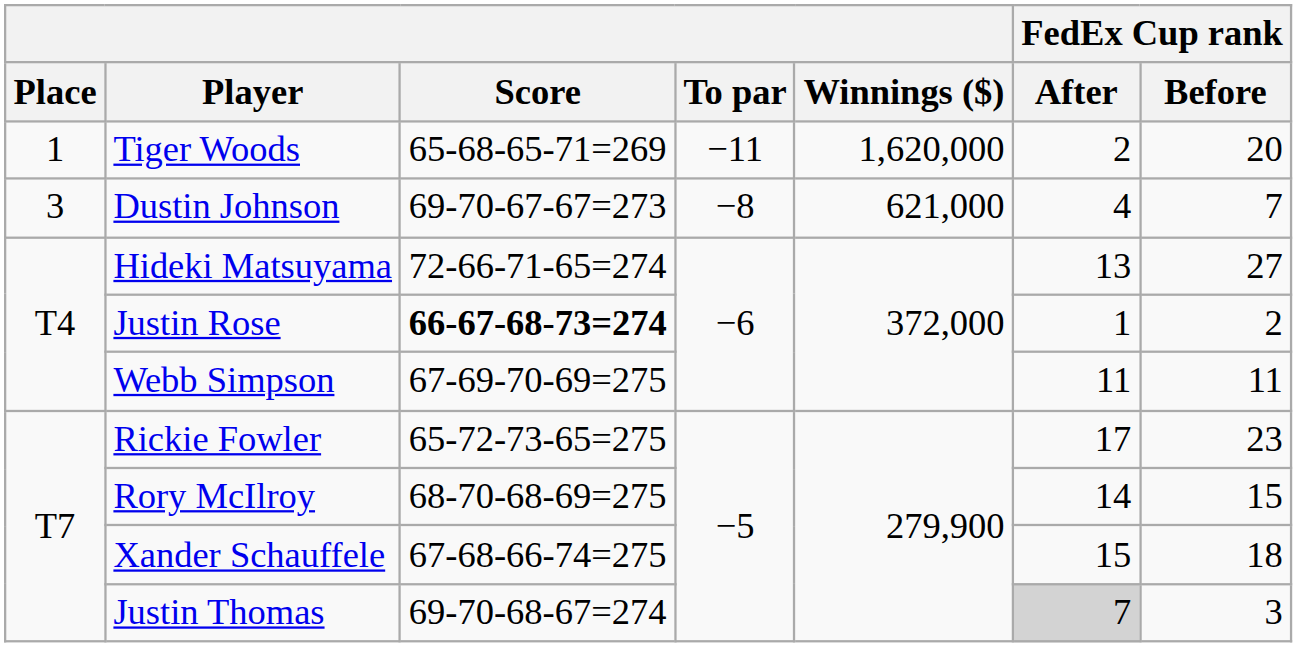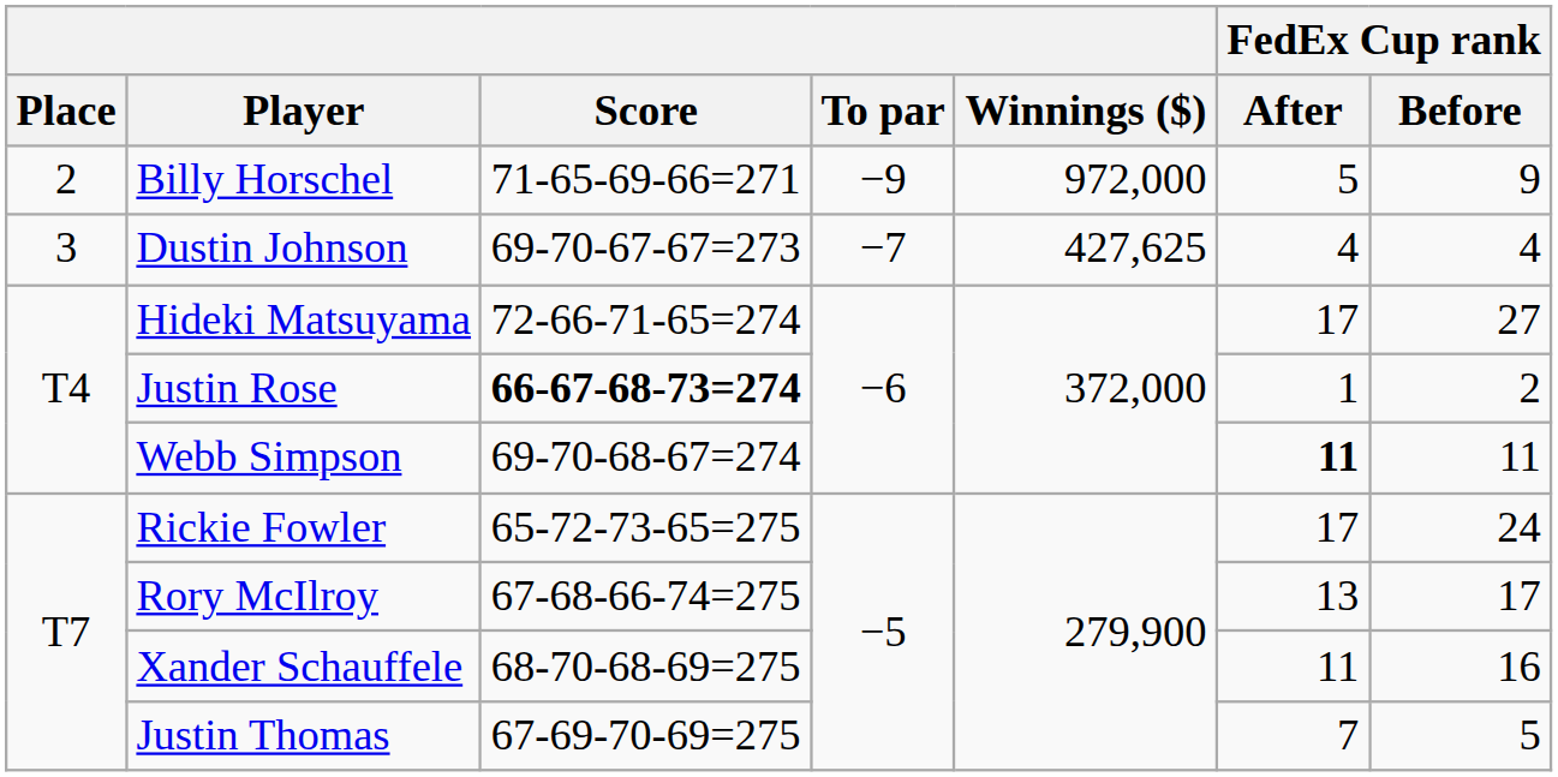 <table class=wikitable>
 <tr>
 <th colspan=5></th>
 <th colspan=2>FedEx Cup rank</th>
 </tr>
 <tr>
 <th>Place</th>
 <th>Player</th>
 <th>Score</th>
 <th>To par</th>
 <th>Winnings ($)</th>
 <th>After</th>
 <th>Before</th>
 </tr>
 <tr>
-<td align=center>1</td>
-<td> <a href='#'>Tiger Woods</a></td>
-<td>65-68-65-71=269</td>
-<td align=center>−11</td>
-<td align=right>1,620,000</td>
-<td align=right>2</td>
-<td align=right>20</td>
+<td align=center>2</td>
+<td> <a href='#'>Billy Horschel</a></td>
+<td>71-65-69-66=271</td>
+<td align=center>−9</td>
+<td align=right>972,000</td>
+<td align=right>5</td>
+<td align=right>9</td>
 </tr>
 <tr>
 <td align=center>3</td>
 <td> <a href='#'>Dustin Johnson</a></td>
 <td>69-70-67-67=273</td>
-<td align=center>−8</td>
-<td align=right>621,000</td>
+<td align=center>−7</td>
+<td align=right>427,625</td>
 <td align=right>4</td>
-<td align=right>7</td>
+<td align=right>4</td>
 </tr>
 <tr>
 <td align=center rowspan=3>T4</td>
 <td> <a href='#'>Hideki Matsuyama</a></td>
 <td>72-66-71-65=274</td>
 <td align=center rowspan=3>−6</td>
 <td align=right rowspan=3>372,000</td>
-<td align=right>13</td>
+<td align=right>17</td>
 <td align=right>27</td>
 </tr>
 <tr>
 <td> <a href='#'>Justin Rose</a></td>
 <td><strong>66-67-68-73=274</strong></td>
 <td align=right>1</td>
 <td align=right>2</td>
 </tr>
 <tr>
 <td> <a href='#'>Webb Simpson</a></td>
-<td>67-69-70-69=275</td>
-<td align=right>11</td>
+<td>69-70-68-67=274</td>
+<td align=right><strong>11</strong></td>
 <td align=right>11</td>
 </tr>
 <tr>
 <td align=center rowspan=4>T7</td>
 <td> <a href='#'>Rickie Fowler</a></td>
 <td>65-72-73-65=275</td>
 <td align=center rowspan=4>−5</td>
 <td align=right rowspan=4>279,900</td>
 <td align=right>17</td>
-<td align=right>23</td>
+<td align=right>24</td>
 </tr>
 <tr>
 <td> <a href='#'>Rory McIlroy</a></td>
-<td>68-70-68-69=275</td>
-<td align=right>14</td>
-<td align=right>15</td>
+<td>67-68-66-74=275</td>
+<td align=right>13</td>
+<td align=right>17</td>
 </tr>
 <tr>
 <td> <a href='#'>Xander Schauffele</a></td>
-<td>67-68-66-74=275</td>
-<td align=right>15</td>
-<td align=right>18</td>
+<td>68-70-68-69=275</td>
+<td align=right>11</td>
+<td align=right>16</td>
 </tr>
 <tr>
 <td> <a href='#'>Justin Thomas</a></td>
-<td>69-70-68-67=274</td>
-<td align=right style="background: lightgrey;">7</td>
-<td align=right>3</td>
+<td>67-69-70-69=275</td>
+<td align=right>7</td>
+<td align=right>5</td>
 </tr>
 </table>
